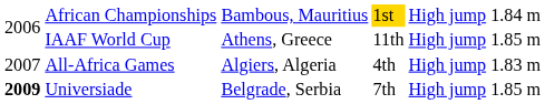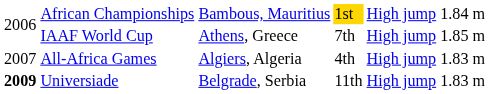 <table>
 <tr>
 <td rowspan=2>2006</td>
 <td><a href='#'>African Championships</a></td>
 <td><a href='#'>Bambous, Mauritius</a></td>
 <td bgcolor=gold>1st</td>
 <td><a href='#'>High jump</a></td>
 <td>1.84 m</td>
 </tr>
 <tr>
 <td><a href='#'>IAAF World Cup</a></td>
 <td><a href='#'>Athens</a>, Greece</td>
-<td>11th</td>
+<td>7th</td>
 <td><a href='#'>High jump</a></td>
 <td>1.85 m</td>
 </tr>
 <tr>
 <td>2007</td>
 <td><a href='#'>All-Africa Games</a></td>
 <td><a href='#'>Algiers</a>, Algeria</td>
 <td>4th</td>
 <td><a href='#'>High jump</a></td>
 <td>1.83 m</td>
 </tr>
 <tr>
 <td><strong>2009</strong></td>
 <td><a href='#'>Universiade</a></td>
 <td><a href='#'>Belgrade</a>, Serbia</td>
-<td>7th</td>
+<td>11th</td>
 <td><a href='#'>High jump</a></td>
-<td>1.85 m</td>
+<td>1.83 m</td>
 </tr>
 </table>
